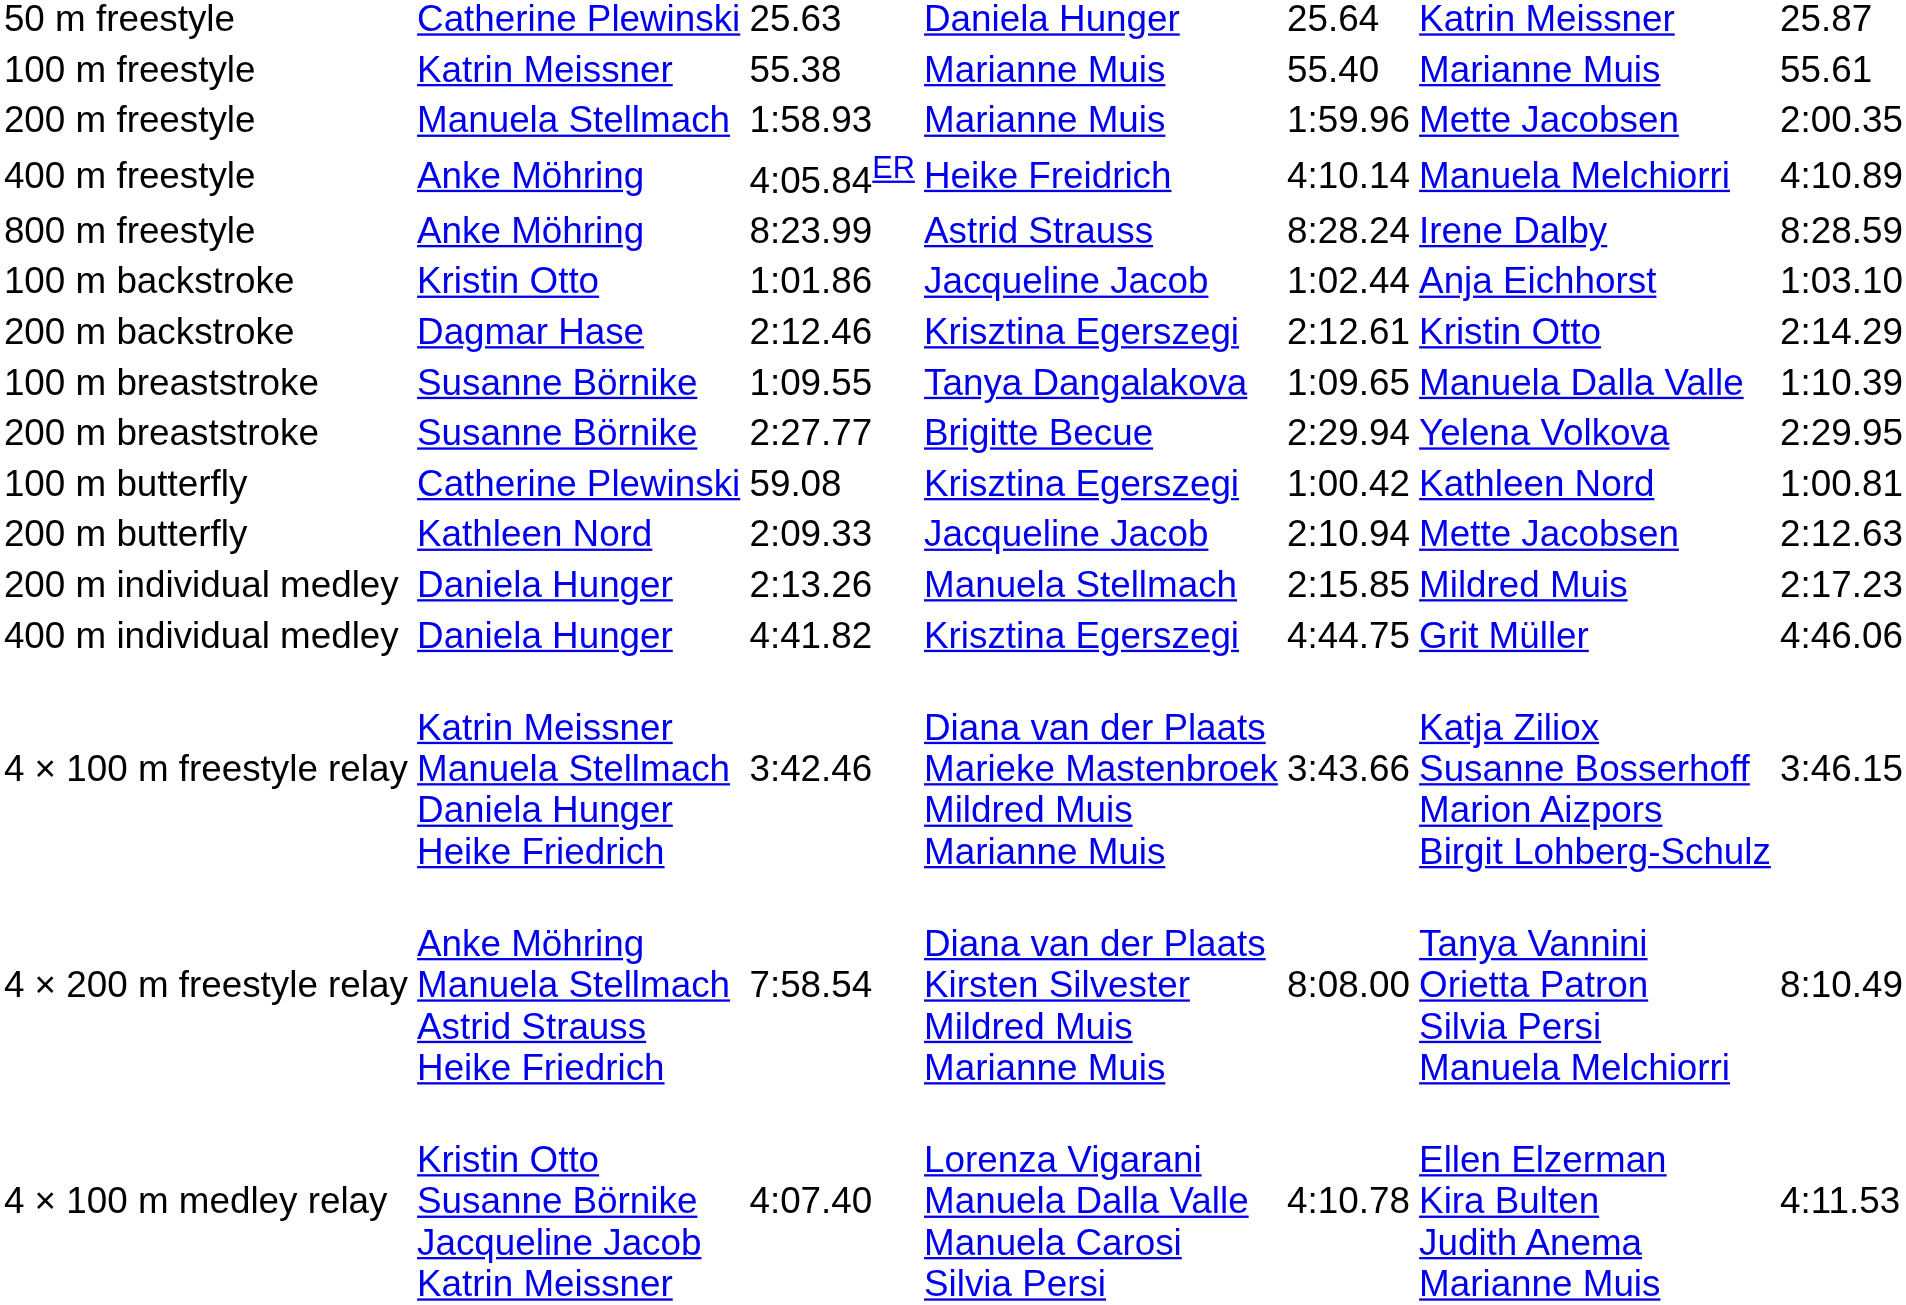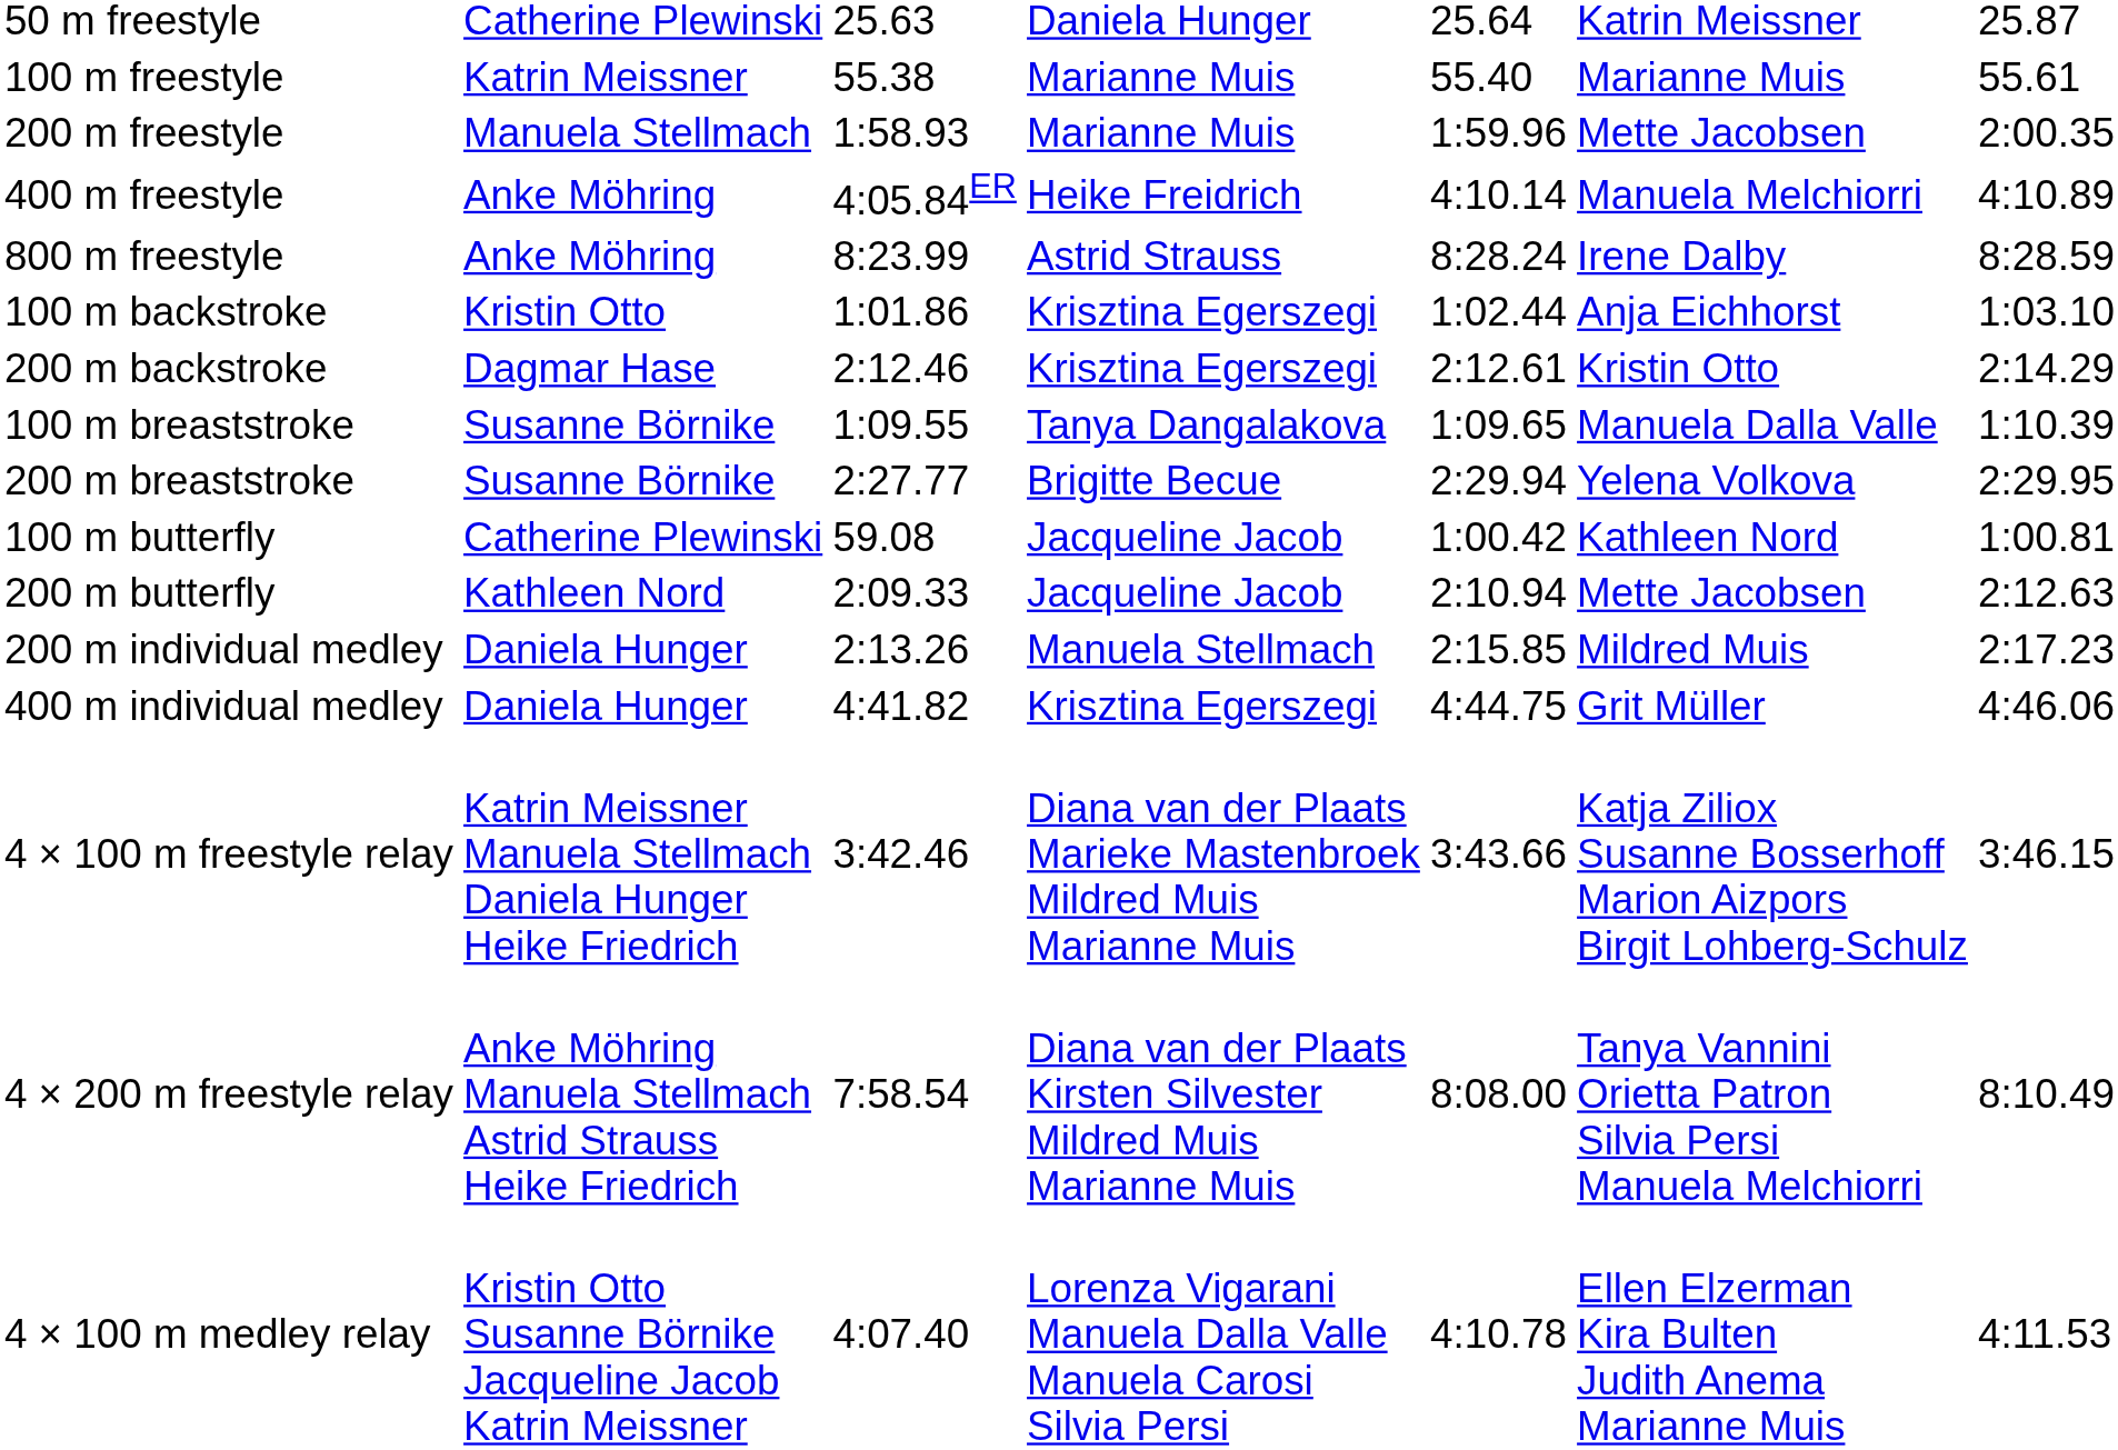 <table>
 <tr>
 <td>50 m freestyle<br></td>
 <td><a href='#'>Catherine Plewinski</a><br><small></small></td>
 <td>25.63</td>
 <td><a href='#'>Daniela Hunger</a><br><small></small></td>
 <td>25.64</td>
 <td><a href='#'>Katrin Meissner</a><br><small></small></td>
 <td>25.87</td>
 </tr>
 <tr>
 <td>100 m freestyle<br></td>
 <td><a href='#'>Katrin Meissner</a><br><small></small></td>
 <td>55.38</td>
 <td><a href='#'>Marianne Muis</a><br><small></small></td>
 <td>55.40</td>
 <td><a href='#'>Marianne Muis</a><br><small></small></td>
 <td>55.61</td>
 </tr>
 <tr>
 <td>200 m freestyle<br></td>
 <td><a href='#'>Manuela Stellmach</a><br><small></small></td>
 <td>1:58.93</td>
 <td><a href='#'>Marianne Muis</a><br><small></small></td>
 <td>1:59.96</td>
 <td><a href='#'>Mette Jacobsen</a><br><small></small></td>
 <td>2:00.35</td>
 </tr>
 <tr>
 <td>400 m freestyle<br></td>
 <td><a href='#'>Anke Möhring</a><br><small></small></td>
 <td>4:05.84<sup><a href='#'>ER</a></sup></td>
 <td><a href='#'>Heike Freidrich</a><br><small></small></td>
 <td>4:10.14</td>
 <td><a href='#'>Manuela Melchiorri</a><br><small></small></td>
 <td>4:10.89</td>
 </tr>
 <tr>
 <td>800 m freestyle<br></td>
 <td><a href='#'>Anke Möhring</a><br><small></small></td>
 <td>8:23.99</td>
 <td><a href='#'>Astrid Strauss</a><br><small></small></td>
 <td>8:28.24</td>
 <td><a href='#'>Irene Dalby</a><br><small></small></td>
 <td>8:28.59</td>
 </tr>
 <tr>
 <td>100 m backstroke<br></td>
 <td><a href='#'>Kristin Otto</a><br><small></small></td>
 <td>1:01.86</td>
-<td><a href='#'>Jacqueline Jacob</a><br><small></small></td>
+<td><a href='#'>Krisztina Egerszegi</a><br><small></small></td>
 <td>1:02.44</td>
 <td><a href='#'>Anja Eichhorst</a><br><small></small></td>
 <td>1:03.10</td>
 </tr>
 <tr>
 <td>200 m backstroke<br></td>
 <td><a href='#'>Dagmar Hase</a><br><small></small></td>
 <td>2:12.46</td>
 <td><a href='#'>Krisztina Egerszegi</a><br><small></small></td>
 <td>2:12.61</td>
 <td><a href='#'>Kristin Otto</a><br><small></small></td>
 <td>2:14.29</td>
 </tr>
 <tr>
 <td>100 m breaststroke<br></td>
 <td><a href='#'>Susanne Börnike</a><br><small></small></td>
 <td>1:09.55</td>
 <td><a href='#'>Tanya Dangalakova</a><br><small></small></td>
 <td>1:09.65</td>
 <td><a href='#'>Manuela Dalla Valle</a><br><small></small></td>
 <td>1:10.39</td>
 </tr>
 <tr>
 <td>200 m breaststroke<br></td>
 <td><a href='#'>Susanne Börnike</a><br><small></small></td>
 <td>2:27.77</td>
 <td><a href='#'>Brigitte Becue</a><br><small></small></td>
 <td>2:29.94</td>
 <td><a href='#'>Yelena Volkova</a><br><small></small></td>
 <td>2:29.95</td>
 </tr>
 <tr>
 <td>100 m butterfly<br></td>
 <td><a href='#'>Catherine Plewinski</a><br><small></small></td>
 <td>59.08</td>
-<td><a href='#'>Krisztina Egerszegi</a><br><small></small></td>
+<td><a href='#'>Jacqueline Jacob</a><br><small></small></td>
 <td>1:00.42</td>
 <td><a href='#'>Kathleen Nord</a><br><small></small></td>
 <td>1:00.81</td>
 </tr>
 <tr>
 <td>200 m butterfly<br></td>
 <td><a href='#'>Kathleen Nord</a><br><small></small></td>
 <td>2:09.33</td>
 <td><a href='#'>Jacqueline Jacob</a><br><small></small></td>
 <td>2:10.94</td>
 <td><a href='#'>Mette Jacobsen</a><br><small></small></td>
 <td>2:12.63</td>
 </tr>
 <tr>
 <td>200 m individual medley<br></td>
 <td><a href='#'>Daniela Hunger</a><br><small></small></td>
 <td>2:13.26</td>
 <td><a href='#'>Manuela Stellmach</a><br><small></small></td>
 <td>2:15.85</td>
 <td><a href='#'>Mildred Muis</a><br><small></small></td>
 <td>2:17.23</td>
 </tr>
 <tr>
 <td>400 m individual medley<br></td>
 <td><a href='#'>Daniela Hunger</a><br><small></small></td>
 <td>4:41.82</td>
 <td><a href='#'>Krisztina Egerszegi</a><br><small></small></td>
 <td>4:44.75</td>
 <td><a href='#'>Grit Müller</a><br><small></small></td>
 <td>4:46.06</td>
 </tr>
 <tr>
 <td>4 × 100 m freestyle relay<br></td>
 <td><br><a href='#'>Katrin Meissner</a><br><a href='#'>Manuela Stellmach</a><br><a href='#'>Daniela Hunger</a><br><a href='#'>Heike Friedrich</a></td>
 <td>3:42.46</td>
 <td><br><a href='#'>Diana van der Plaats</a><br><a href='#'>Marieke Mastenbroek</a><br><a href='#'>Mildred Muis</a><br><a href='#'>Marianne Muis</a></td>
 <td>3:43.66</td>
 <td><br><a href='#'>Katja Ziliox</a><br><a href='#'>Susanne Bosserhoff</a><br><a href='#'>Marion Aizpors</a><br><a href='#'>Birgit Lohberg-Schulz</a></td>
 <td>3:46.15</td>
 </tr>
 <tr>
 <td>4 × 200 m freestyle relay<br></td>
 <td><br><a href='#'>Anke Möhring</a><br><a href='#'>Manuela Stellmach</a><br><a href='#'>Astrid Strauss</a><br><a href='#'>Heike Friedrich</a></td>
 <td>7:58.54</td>
 <td><br><a href='#'>Diana van der Plaats</a><br><a href='#'>Kirsten Silvester</a><br><a href='#'>Mildred Muis</a><br><a href='#'>Marianne Muis</a></td>
 <td>8:08.00</td>
 <td><br><a href='#'>Tanya Vannini</a><br><a href='#'>Orietta Patron</a><br><a href='#'>Silvia Persi</a><br><a href='#'>Manuela Melchiorri</a></td>
 <td>8:10.49</td>
 </tr>
 <tr>
 <td>4 × 100 m medley relay<br></td>
 <td><br><a href='#'>Kristin Otto</a><br><a href='#'>Susanne Börnike</a><br><a href='#'>Jacqueline Jacob</a><br><a href='#'>Katrin Meissner</a></td>
 <td>4:07.40</td>
 <td><br><a href='#'>Lorenza Vigarani</a><br><a href='#'>Manuela Dalla Valle</a><br><a href='#'>Manuela Carosi</a><br><a href='#'>Silvia Persi</a></td>
 <td>4:10.78</td>
 <td><br><a href='#'>Ellen Elzerman</a><br><a href='#'>Kira Bulten</a><br><a href='#'>Judith Anema</a><br><a href='#'>Marianne Muis</a></td>
 <td>4:11.53</td>
 </tr>
 </table>
